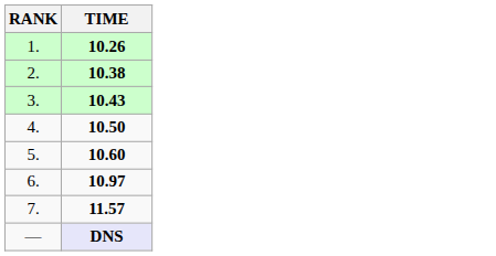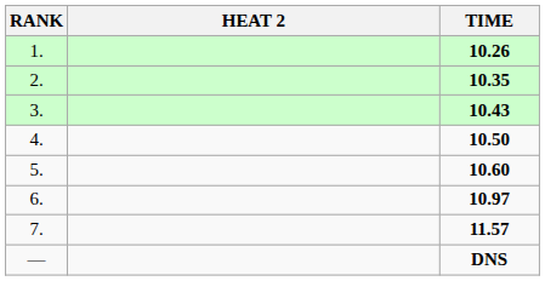 <table class="wikitable" style="border-collapse: collapse; font-size: 90%;">
 <tr>
 <th>RANK</th>
+<th style="width: 20em">HEAT 2</th>
 <th style="width: 5em">TIME</th>
 </tr>
 <tr style="background:#ccffcc;">
 <td align="center">1.</td>
+<td></td>
 <td align="center"><strong>10.26</strong></td>
 </tr>
 <tr style="background:#ccffcc;">
 <td align="center">2.</td>
-<td align="center"><strong>10.38</strong></td>
+<td></td>
+<td align="center"><strong>10.35</strong></td>
 </tr>
 <tr style="background:#ccffcc;">
 <td align="center">3.</td>
+<td></td>
 <td align="center"><strong>10.43</strong></td>
 </tr>
 <tr>
 <td align="center">4.</td>
+<td></td>
 <td align="center"><strong>10.50</strong></td>
 </tr>
 <tr>
 <td align="center">5.</td>
+<td></td>
 <td align="center"><strong>10.60</strong></td>
 </tr>
 <tr>
 <td align="center">6.</td>
+<td></td>
 <td align="center"><strong>10.97</strong></td>
 </tr>
 <tr>
 <td align="center">7.</td>
+<td></td>
 <td align="center"><strong>11.57</strong></td>
 </tr>
 <tr>
 <td align="center">—</td>
-<td align="center" style="background: lavender;"><strong>DNS</strong></td>
+<td></td>
+<td align="center"><strong>DNS</strong></td>
 </tr>
 </table>
